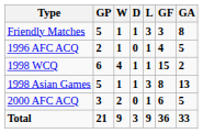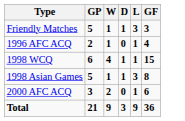 <table class="wikitable">
 <tr>
 <th>Type</th>
 <th>GP</th>
 <th>W</th>
 <th>D</th>
 <th>L</th>
 <th>GF</th>
-<th>GA</th>
 </tr>
 <tr>
 <td align=left><a href='#'>Friendly Matches</a></td>
 <td><strong>5</strong></td>
 <td><strong>1</strong></td>
 <td><strong>1</strong></td>
 <td><strong>3</strong></td>
 <td><strong>3</strong></td>
-<td><strong>8</strong></td>
 </tr>
 <tr>
 <td align=left><a href='#'>1996 AFC ACQ</a></td>
 <td><strong>2</strong></td>
 <td><strong>1</strong></td>
 <td><strong>0</strong></td>
 <td><strong>1</strong></td>
 <td><strong>4</strong></td>
-<td><strong>5</strong></td>
 </tr>
 <tr>
 <td align=left><a href='#'>1998 WCQ</a></td>
 <td><strong>6</strong></td>
 <td><strong>4</strong></td>
 <td><strong>1</strong></td>
 <td><strong>1</strong></td>
 <td><strong>15</strong></td>
-<td><strong>2</strong></td>
 </tr>
 <tr>
 <td align=left><a href='#'>1998 Asian Games</a></td>
 <td><strong>5</strong></td>
 <td><strong>1</strong></td>
 <td><strong>1</strong></td>
 <td><strong>3</strong></td>
 <td><strong>8</strong></td>
-<td><strong>13</strong></td>
 </tr>
 <tr>
 <td align=left><a href='#'>2000 AFC ACQ</a></td>
 <td><strong>3</strong></td>
 <td><strong>2</strong></td>
 <td><strong>0</strong></td>
 <td><strong>1</strong></td>
 <td><strong>6</strong></td>
-<td><strong>5</strong></td>
 </tr>
 <tr>
 <td><strong>Total</strong></td>
 <td><strong>21</strong></td>
 <td><strong>9</strong></td>
 <td><strong>3</strong></td>
 <td><strong>9</strong></td>
 <td><strong>36</strong></td>
-<td><strong>33</strong></td>
 </tr>
 </table>
